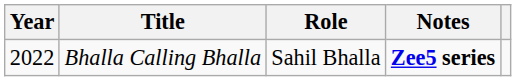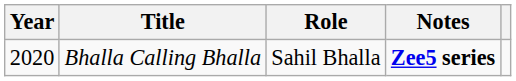 <table class="wikitable sortable ">
 <tr>
 <th>Year</th>
 <th>Title</th>
 <th>Role</th>
 <th class="unsortable">Notes</th>
 <th class="unsortable"></th>
 </tr>
 <tr>
-<td>2022</td>
+<td>2020</td>
 <td><em>Bhalla Calling Bhalla</em></td>
 <td>Sahil Bhalla</td>
 <td><strong><a href='#'>Zee5</a> series</strong></td>
 <td></td>
 </tr>
 </table>
